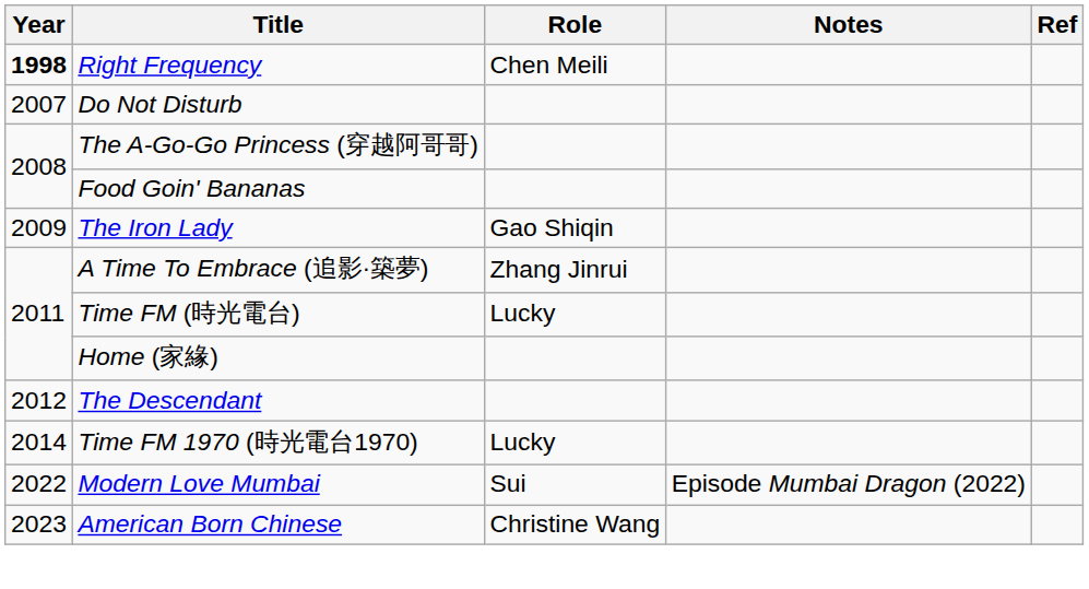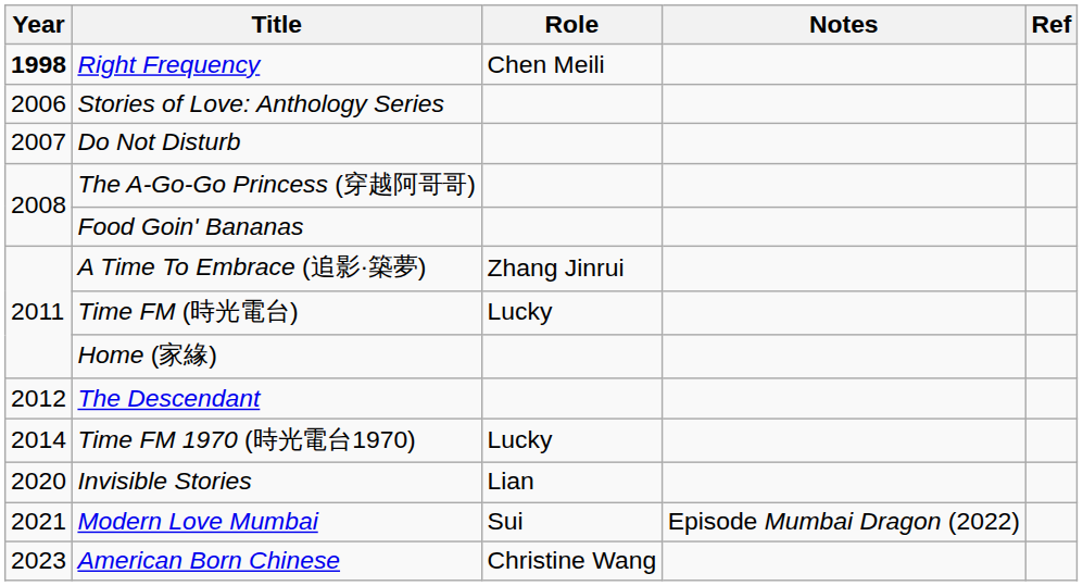 <table class="wikitable sortable">
 <tr>
 <th>Year</th>
 <th>Title</th>
 <th>Role</th>
 <th class="unsortable">Notes</th>
 <th class="unsortable">Ref</th>
 </tr>
 <tr>
 <td><strong>1998</strong></td>
 <td><em><a href='#'>Right Frequency</a></em></td>
 <td>Chen Meili</td>
+<td></td>
+<td></td>
+</tr>
+<tr>
+<td>2006</td>
+<td><em>Stories of Love: Anthology Series</em></td>
+<td></td>
 <td></td>
 <td></td>
 </tr>
 <tr>
 <td>2007</td>
 <td><em>Do Not Disturb</em></td>
 <td></td>
 <td></td>
 <td></td>
 </tr>
 <tr>
 <td rowspan="2">2008</td>
 <td><em>The A-Go-Go Princess</em> (穿越阿哥哥)</td>
 <td></td>
 <td></td>
 <td></td>
 </tr>
 <tr>
 <td><em>Food Goin' Bananas</em></td>
 <td></td>
-<td></td>
-<td></td>
-</tr>
-<tr>
-<td>2009</td>
-<td><em><a href='#'>The Iron Lady</a></em></td>
-<td>Gao Shiqin</td>
 <td></td>
 <td></td>
 </tr>
 <tr>
 <td rowspan="3">2011</td>
 <td><em>A Time To Embrace</em> (追影·築夢)</td>
 <td>Zhang Jinrui</td>
 <td></td>
 <td></td>
 </tr>
 <tr>
 <td><em>Time FM</em> (時光電台)</td>
 <td>Lucky</td>
 <td></td>
 <td></td>
 </tr>
 <tr>
 <td><em>Home</em> (家緣)</td>
 <td></td>
 <td></td>
 <td></td>
 </tr>
 <tr>
 <td>2012</td>
 <td><em><a href='#'>The Descendant</a></em></td>
 <td></td>
 <td></td>
 <td></td>
 </tr>
 <tr>
 <td>2014</td>
 <td><em>Time FM 1970</em> (時光電台1970)</td>
 <td>Lucky</td>
 <td></td>
 <td></td>
 </tr>
 <tr>
-<td>2022</td>
+<td>2020</td>
+<td><em>Invisible Stories</em></td>
+<td>Lian</td>
+<td></td>
+<td></td>
+</tr>
+<tr>
+<td>2021</td>
 <td><em><a href='#'>Modern Love Mumbai</a></em></td>
 <td>Sui</td>
 <td>Episode <em>Mumbai Dragon</em> (2022)</td>
 <td></td>
 </tr>
 <tr>
 <td>2023</td>
 <td><em><a href='#'>American Born Chinese</a></em></td>
 <td>Christine Wang</td>
 <td></td>
 <td></td>
 </tr>
 </table>
